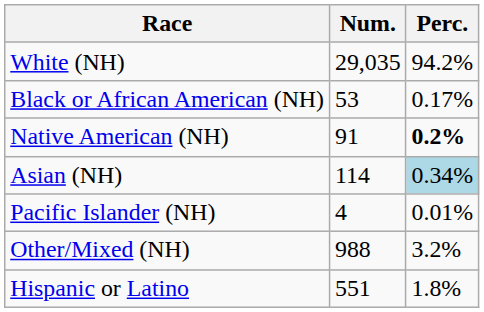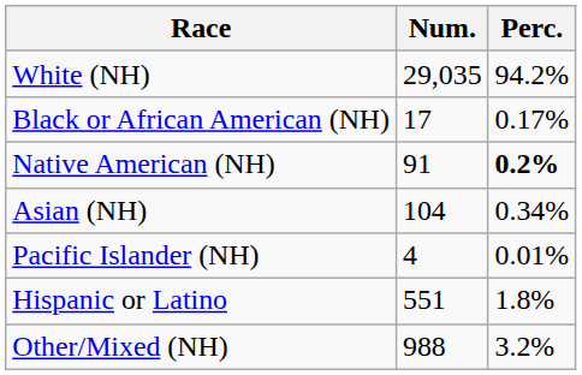 <table class="wikitable">
 <tr>
 <th>Race</th>
 <th>Num.</th>
 <th>Perc.</th>
 </tr>
 <tr>
 <td><a href='#'>White</a> (NH)</td>
 <td>29,035</td>
 <td>94.2%</td>
 </tr>
 <tr>
 <td><a href='#'>Black or African American</a> (NH)</td>
-<td>53</td>
+<td>17</td>
 <td>0.17%</td>
 </tr>
 <tr>
 <td><a href='#'>Native American</a> (NH)</td>
 <td>91</td>
 <td><strong>0.2%</strong></td>
 </tr>
 <tr>
 <td><a href='#'>Asian</a> (NH)</td>
-<td>114</td>
-<td style="background: lightblue;">0.34%</td>
+<td>104</td>
+<td>0.34%</td>
 </tr>
 <tr>
 <td><a href='#'>Pacific Islander</a> (NH)</td>
 <td>4</td>
 <td>0.01%</td>
 </tr>
 <tr>
+<td><a href='#'>Hispanic</a> or <a href='#'>Latino</a></td>
+<td>551</td>
+<td>1.8%</td>
+</tr>
+<tr>
 <td><a href='#'>Other/Mixed</a> (NH)</td>
 <td>988</td>
 <td>3.2%</td>
 </tr>
-<tr>
-<td><a href='#'>Hispanic</a> or <a href='#'>Latino</a></td>
-<td>551</td>
-<td>1.8%</td>
-</tr>
 </table>
